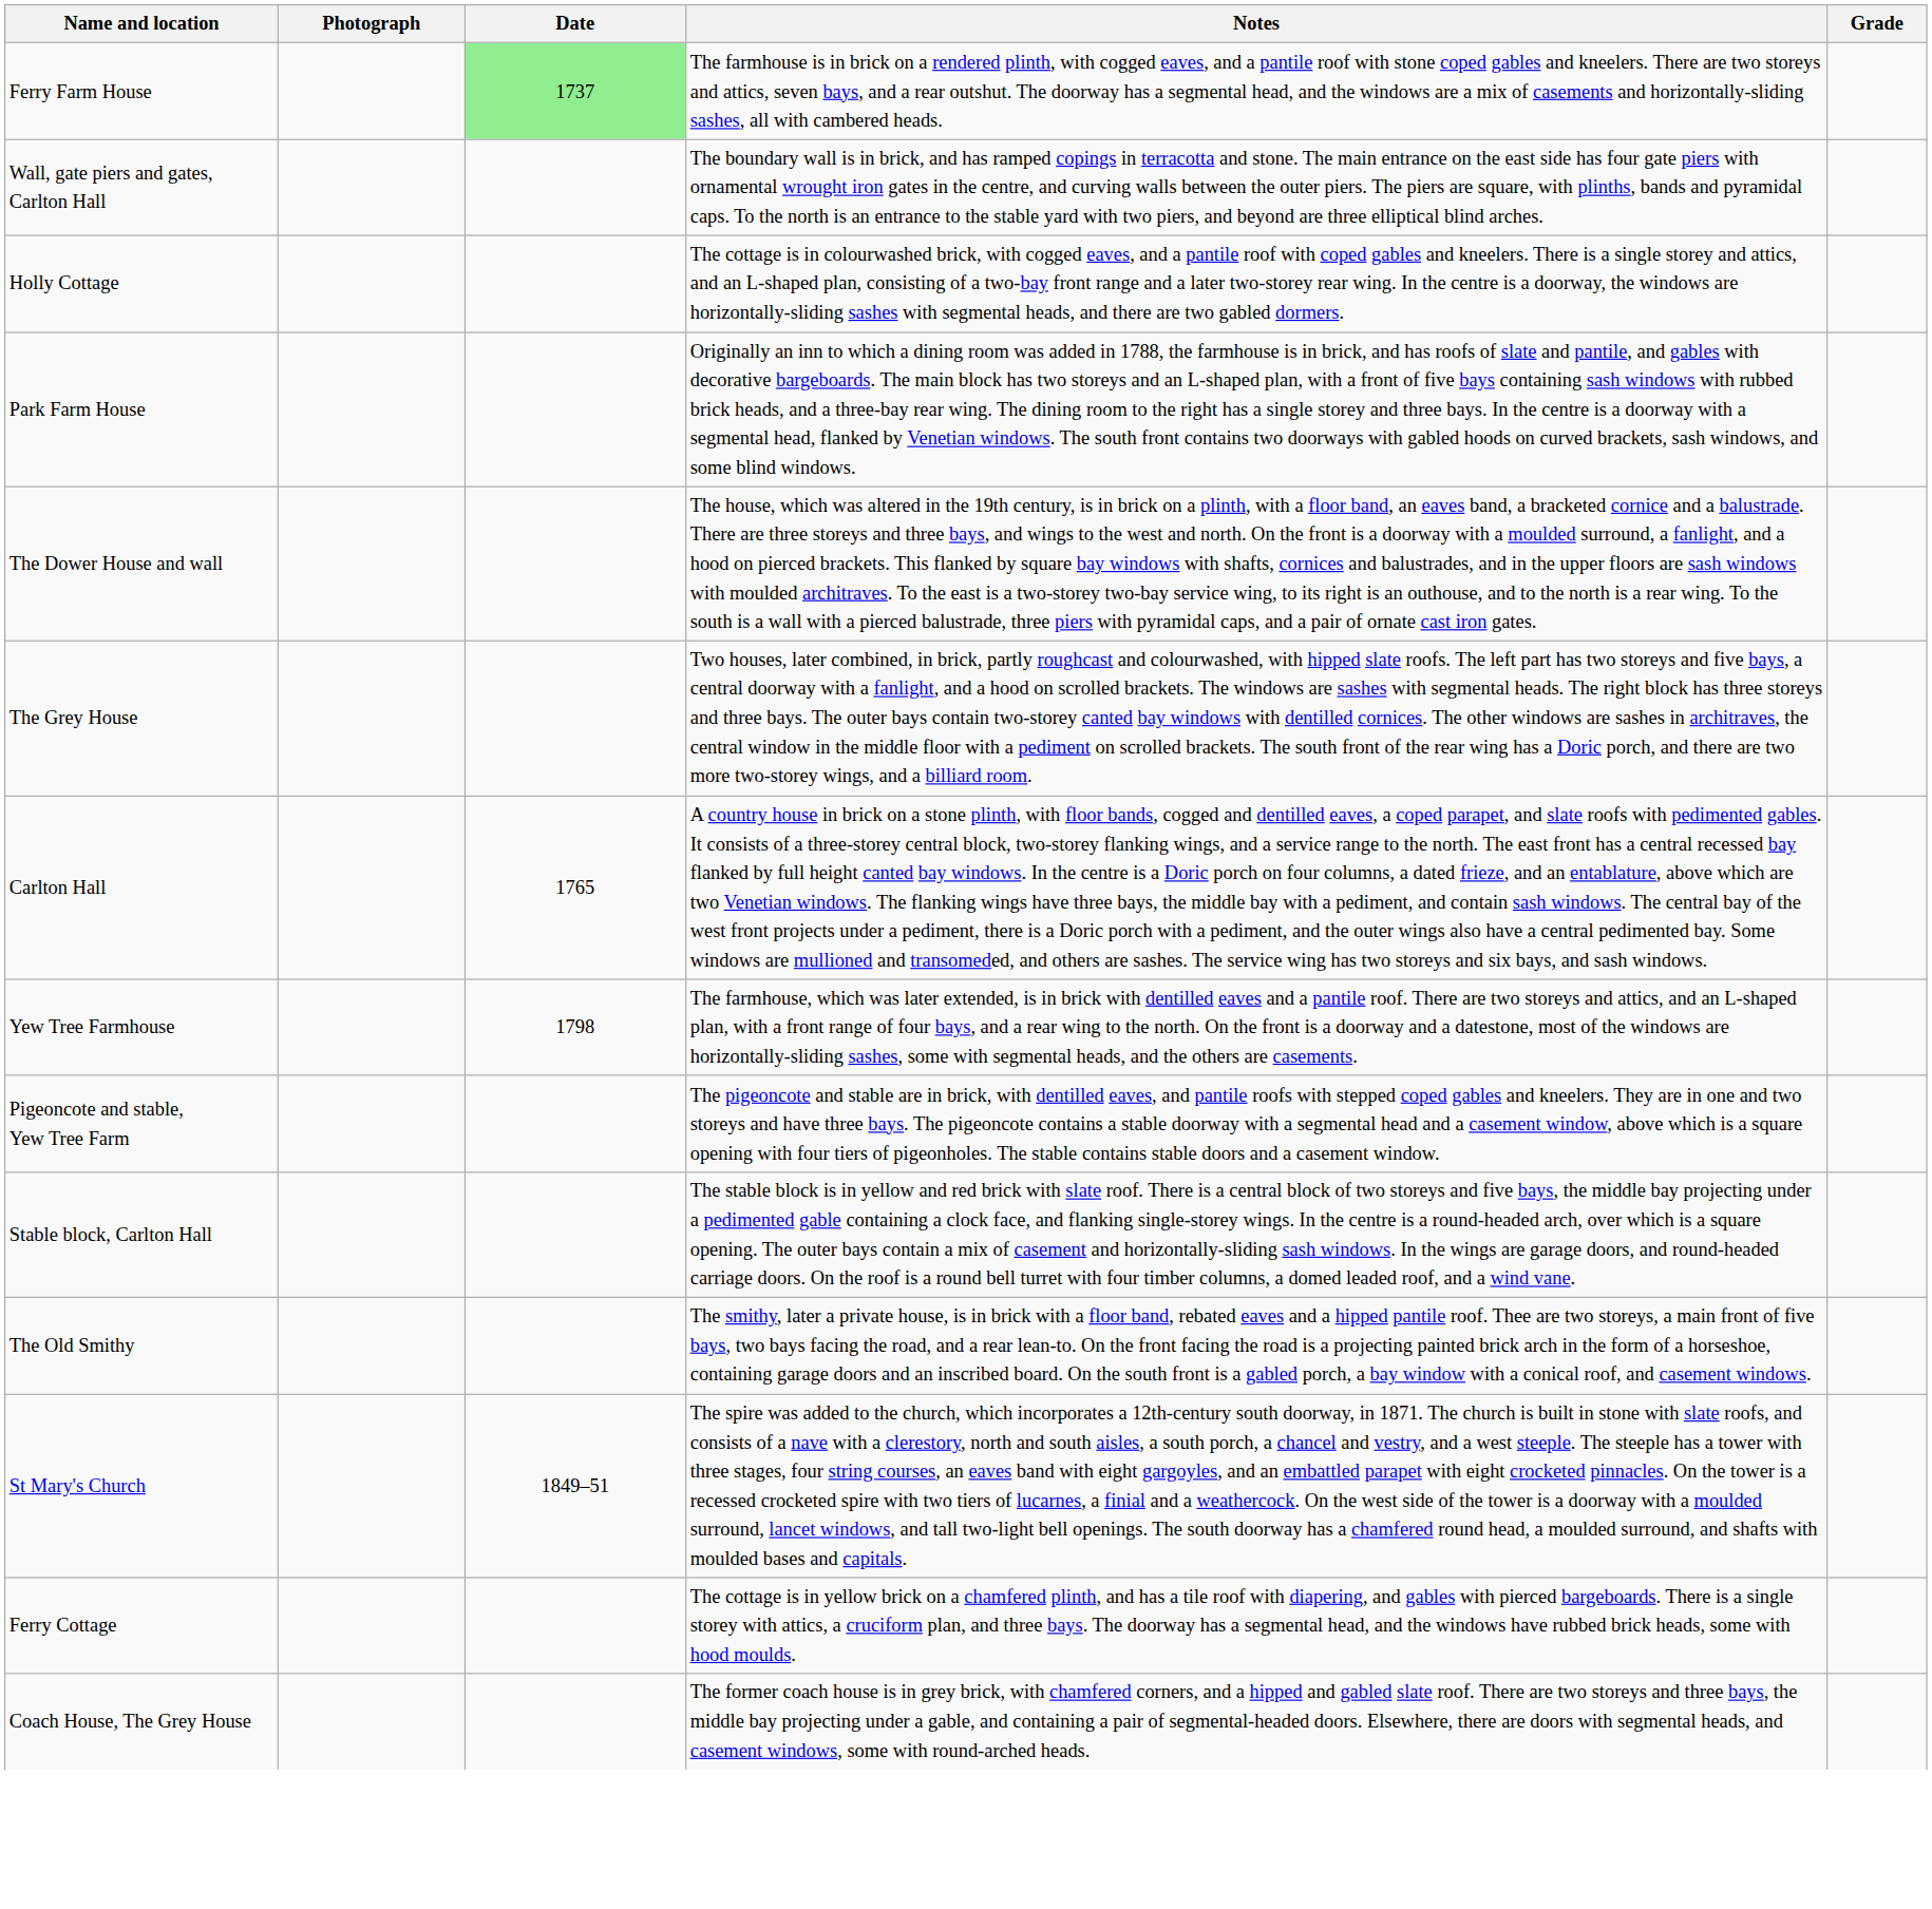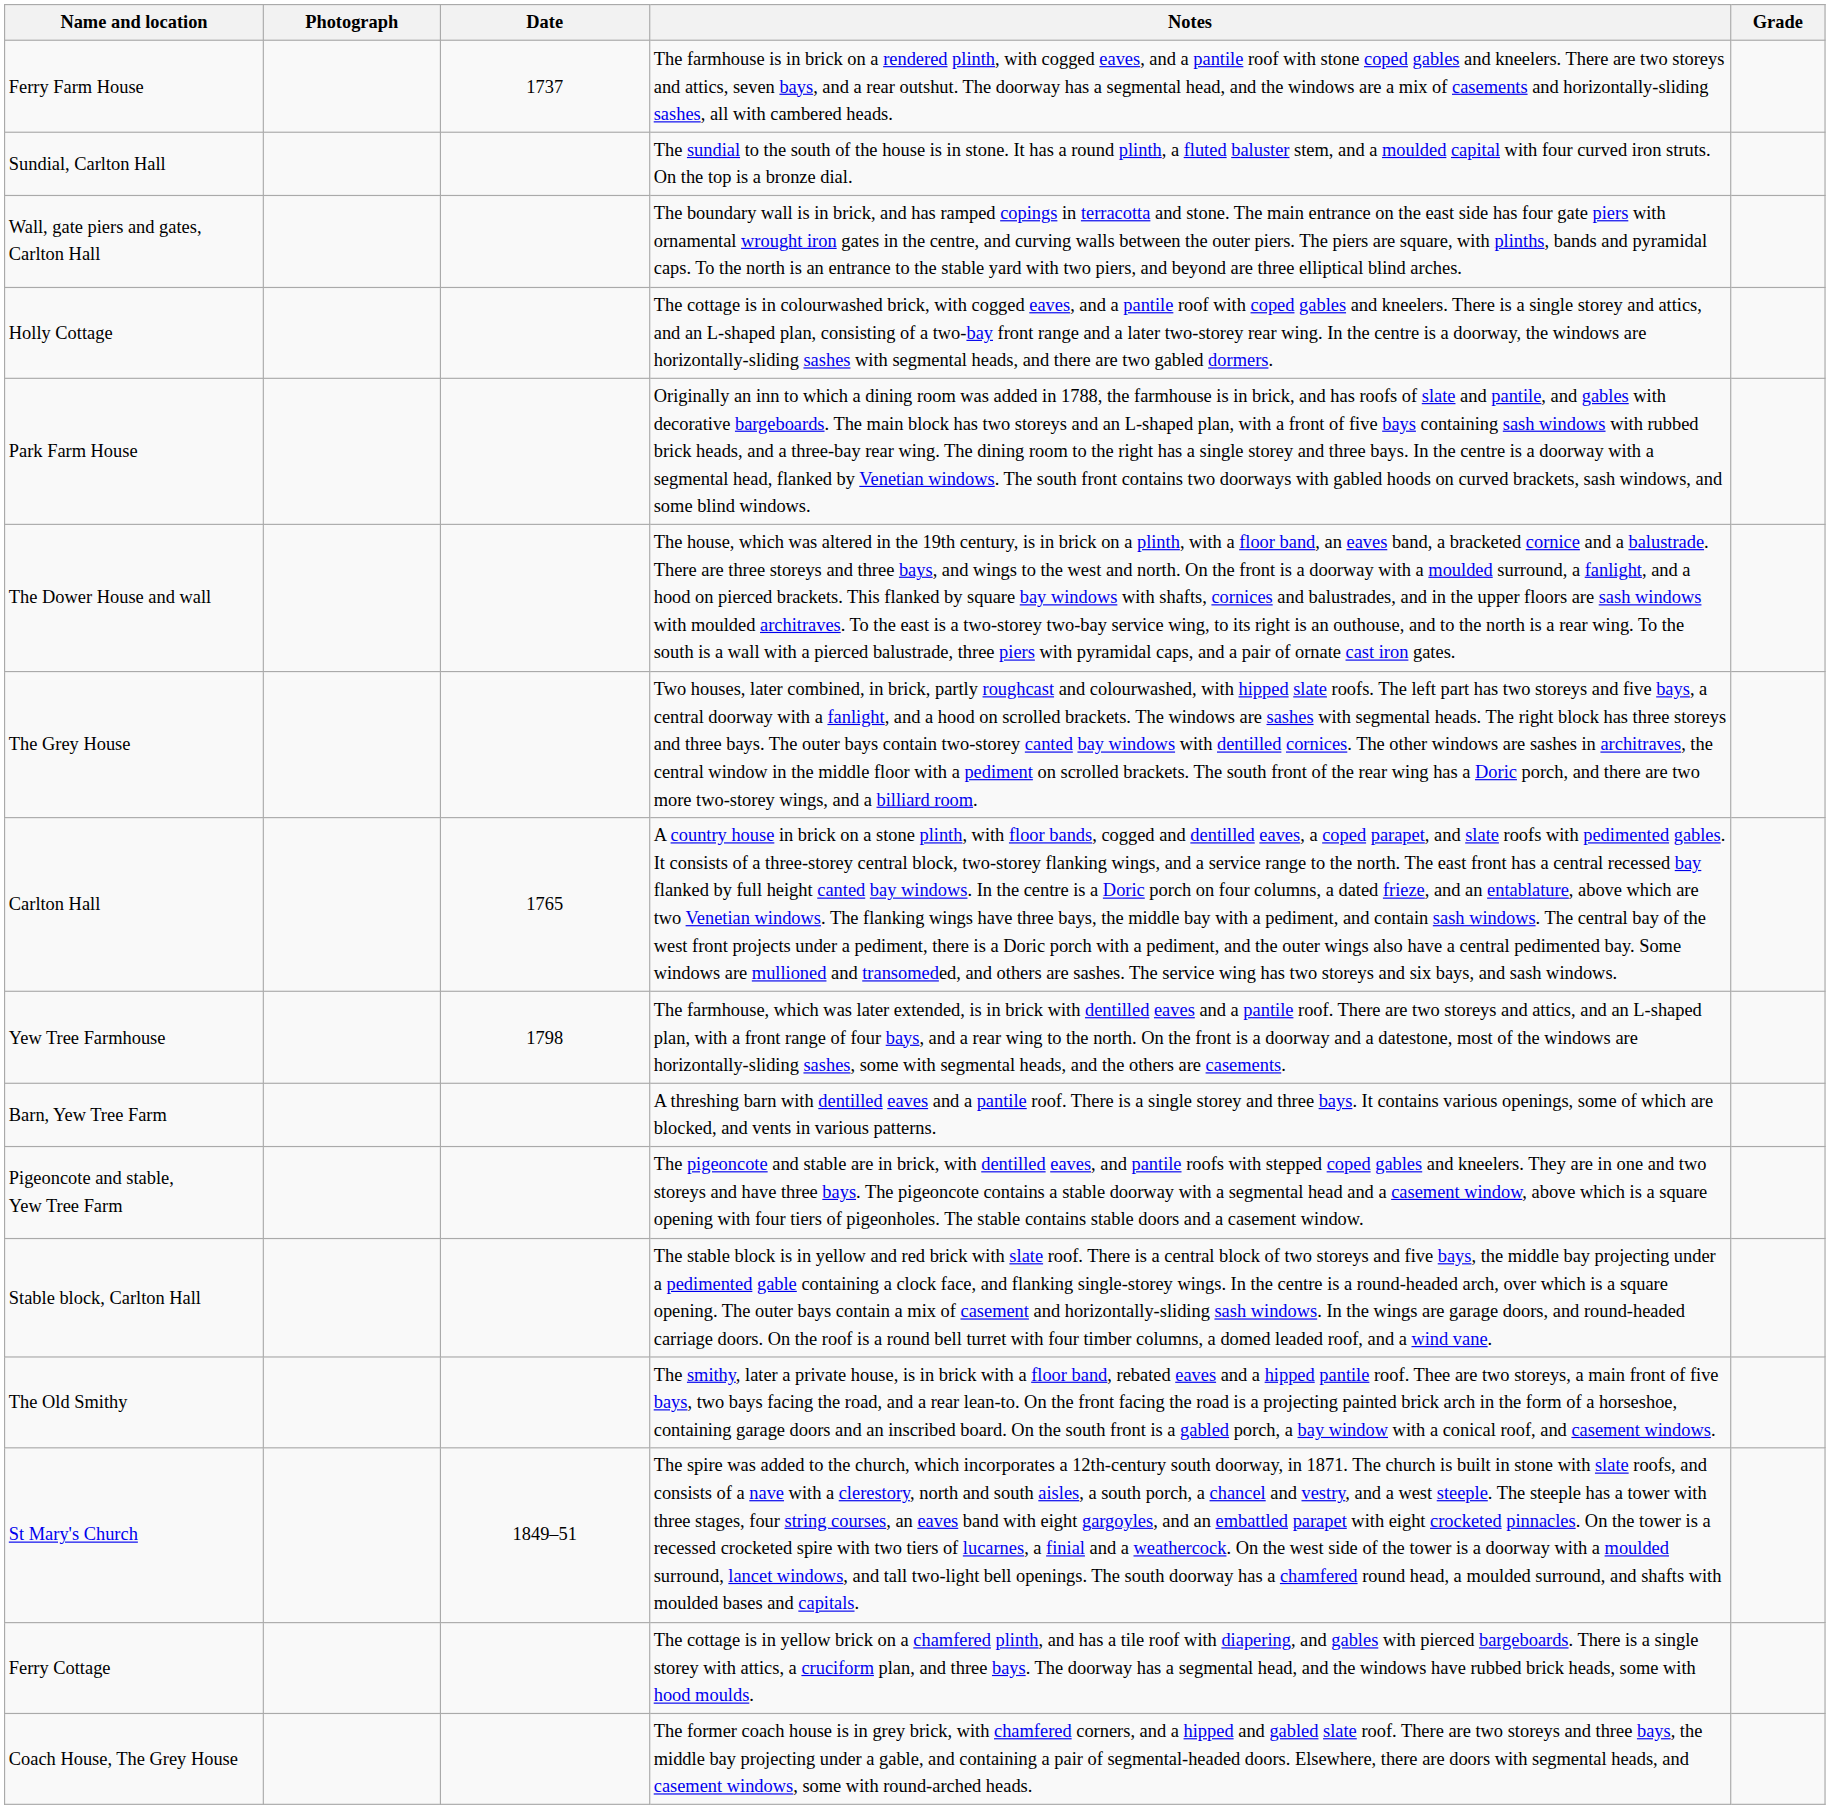 <table class="wikitable sortable plainrowheaders" style="width:100%; border:0px; text-align:left; line-height:150%">
 <tr>
 <th scope="col"  style="width:150px">Name and location</th>
 <th scope="col"  style="width:100px" class="unsortable">Photograph</th>
 <th scope="col"  style="width:120px">Date</th>
 <th scope="col"  style="width:650px" class="unsortable">Notes</th>
 <th scope="col"  style="width:50px">Grade</th>
 </tr>
 <tr>
 <td>Ferry Farm House<br><small></small></td>
 <td></td>
-<td align="center" style="background: lightgreen;">1737</td>
+<td align="center">1737</td>
 <td>The farmhouse is in brick on a <a href='#'>rendered</a> <a href='#'>plinth</a>, with cogged <a href='#'>eaves</a>, and a <a href='#'>pantile</a> roof with stone <a href='#'>coped</a> <a href='#'>gables</a> and kneelers.  There are two storeys and attics, seven <a href='#'>bays</a>, and a rear outshut.  The doorway has a segmental head, and the windows are a mix of <a href='#'>casements</a> and horizontally-sliding <a href='#'>sashes</a>, all with cambered heads.</td>
+<td align="center" ></td>
+</tr>
+<tr>
+<td>Sundial, Carlton Hall<br><small></small></td>
+<td></td>
+<td align="center"></td>
+<td>The <a href='#'>sundial</a> to the south of the house is in stone.  It has a round <a href='#'>plinth</a>, a <a href='#'>fluted</a> <a href='#'>baluster</a> stem, and a <a href='#'>moulded</a> <a href='#'>capital</a> with four curved iron struts.  On the top is a bronze dial.</td>
 <td align="center" ></td>
 </tr>
 <tr>
 <td>Wall, gate piers and gates,<br>Carlton Hall<br><small></small></td>
 <td></td>
 <td align="center"></td>
 <td>The boundary wall is in brick, and has ramped <a href='#'>copings</a> in <a href='#'>terracotta</a> and stone.  The main entrance on the east side has four gate <a href='#'>piers</a> with ornamental <a href='#'>wrought iron</a> gates in the centre, and curving walls between the outer piers.  The piers are square, with <a href='#'>plinths</a>, bands and pyramidal caps.    To the north is an entrance to the stable yard with two piers, and beyond are three elliptical blind arches.</td>
 <td align="center" ></td>
 </tr>
 <tr>
 <td>Holly Cottage<br><small></small></td>
 <td></td>
 <td align="center"></td>
 <td>The cottage is in colourwashed brick, with cogged <a href='#'>eaves</a>, and a <a href='#'>pantile</a> roof with <a href='#'>coped</a> <a href='#'>gables</a> and kneelers.  There is a single storey and attics, and an L-shaped plan, consisting of a two-<a href='#'>bay</a> front range and a later two-storey rear wing.  In the centre is a doorway, the windows are horizontally-sliding <a href='#'>sashes</a> with segmental heads, and there are two gabled <a href='#'>dormers</a>.</td>
 <td align="center" ></td>
 </tr>
 <tr>
 <td>Park Farm House<br><small></small></td>
 <td></td>
 <td align="center"></td>
 <td>Originally an inn to which a dining room was added in 1788, the farmhouse is in brick, and has roofs of <a href='#'>slate</a> and <a href='#'>pantile</a>, and <a href='#'>gables</a> with decorative <a href='#'>bargeboards</a>.  The main block has two storeys and an L-shaped plan, with a front of five <a href='#'>bays</a> containing <a href='#'>sash windows</a> with rubbed brick heads, and a three-bay rear wing.  The dining room to the right has a single storey and three bays.  In the centre is a doorway with a segmental head, flanked by <a href='#'>Venetian windows</a>.  The south front contains two doorways with gabled hoods on curved brackets, sash windows, and some blind windows.</td>
 <td align="center" ></td>
 </tr>
 <tr>
 <td>The Dower House and wall<br><small></small></td>
 <td></td>
 <td align="center"></td>
 <td>The house, which was altered in the 19th century, is in brick on a <a href='#'>plinth</a>, with a <a href='#'>floor band</a>, an <a href='#'>eaves</a> band, a bracketed <a href='#'>cornice</a> and a <a href='#'>balustrade</a>.  There are three storeys and three <a href='#'>bays</a>, and wings to the west and north.  On the front is a doorway with a <a href='#'>moulded</a> surround, a <a href='#'>fanlight</a>, and a hood on pierced brackets.  This flanked by square <a href='#'>bay windows</a> with shafts, <a href='#'>cornices</a> and balustrades, and in the upper floors are <a href='#'>sash windows</a> with moulded <a href='#'>architraves</a>.  To the east is a two-storey two-bay service wing, to its right is an outhouse, and to the north is a rear wing.  To the south is a wall with a pierced balustrade, three <a href='#'>piers</a> with pyramidal caps, and a pair of ornate <a href='#'>cast iron</a> gates.</td>
 <td align="center" ></td>
 </tr>
 <tr>
 <td>The Grey House<br><small></small></td>
 <td></td>
 <td align="center"></td>
 <td>Two houses, later combined, in brick, partly <a href='#'>roughcast</a> and colourwashed, with <a href='#'>hipped</a> <a href='#'>slate</a> roofs.  The left part has two storeys and five <a href='#'>bays</a>, a central doorway with a <a href='#'>fanlight</a>, and a hood on scrolled brackets.  The windows are <a href='#'>sashes</a> with segmental heads.  The right block has three storeys and three bays.  The outer bays contain two-storey <a href='#'>canted</a> <a href='#'>bay windows</a> with <a href='#'>dentilled</a> <a href='#'>cornices</a>.  The other windows are sashes in <a href='#'>architraves</a>, the central window in the middle floor with a <a href='#'>pediment</a> on scrolled brackets.  The south front of the rear wing has a <a href='#'>Doric</a> porch, and there are two more two-storey wings, and a <a href='#'>billiard room</a>.</td>
 <td align="center" ></td>
 </tr>
 <tr>
 <td>Carlton Hall<br><small></small></td>
 <td></td>
 <td align="center">1765</td>
 <td>A <a href='#'>country house</a> in brick on a stone <a href='#'>plinth</a>, with <a href='#'>floor bands</a>, cogged and <a href='#'>dentilled</a> <a href='#'>eaves</a>, a <a href='#'>coped</a> <a href='#'>parapet</a>, and <a href='#'>slate</a> roofs with <a href='#'>pedimented</a> <a href='#'>gables</a>.  It consists of a three-storey central block, two-storey flanking wings, and a service range to the north.  The east front has a central recessed <a href='#'>bay</a> flanked by full height <a href='#'>canted</a> <a href='#'>bay windows</a>.  In the centre is a <a href='#'>Doric</a> porch on four columns, a dated <a href='#'>frieze</a>, and an <a href='#'>entablature</a>, above which are two <a href='#'>Venetian windows</a>.  The flanking wings have three bays, the middle bay with a pediment, and contain <a href='#'>sash windows</a>.  The central bay of the west front projects under a pediment, there is a Doric porch with a pediment, and the outer wings also have a central pedimented bay.  Some windows are <a href='#'>mullioned</a> and <a href='#'>transomed</a>ed, and others are sashes.  The service wing has two storeys and six bays, and sash windows.</td>
 <td align="center" ></td>
 </tr>
 <tr>
 <td>Yew Tree Farmhouse<br><small></small></td>
 <td></td>
 <td align="center">1798</td>
 <td>The farmhouse, which was later extended, is in brick with <a href='#'>dentilled</a> <a href='#'>eaves</a> and a <a href='#'>pantile</a> roof.  There are two storeys and attics, and an L-shaped plan, with a front range of four <a href='#'>bays</a>, and a rear wing  to the north.  On the front is a doorway and a datestone, most of the windows are horizontally-sliding <a href='#'>sashes</a>, some with segmental heads, and the others are <a href='#'>casements</a>.</td>
 <td align="center" ></td>
 </tr>
 <tr>
+<td>Barn, Yew Tree Farm<br><small></small></td>
+<td></td>
+<td align="center"></td>
+<td>A threshing barn with <a href='#'>dentilled</a> <a href='#'>eaves</a> and a <a href='#'>pantile</a> roof.  There is a single storey and three <a href='#'>bays</a>.  It contains various openings, some of which are blocked, and vents in various patterns.</td>
+<td align="center" ></td>
+</tr>
+<tr>
 <td>Pigeoncote and stable,<br>Yew Tree Farm<br><small></small></td>
 <td></td>
 <td align="center"></td>
 <td>The <a href='#'>pigeoncote</a> and stable are in brick, with <a href='#'>dentilled</a> <a href='#'>eaves</a>, and <a href='#'>pantile</a> roofs with stepped <a href='#'>coped</a> <a href='#'>gables</a> and kneelers.  They are in one and two storeys and have three <a href='#'>bays</a>.  The pigeoncote contains a stable doorway with a segmental head and a <a href='#'>casement window</a>, above which is a square opening with four tiers of pigeonholes.  The stable contains stable doors and a casement window.</td>
 <td align="center" ></td>
 </tr>
 <tr>
 <td>Stable block, Carlton Hall<br><small></small></td>
 <td></td>
 <td align="center"></td>
 <td>The stable block is in yellow and red brick with <a href='#'>slate</a> roof.  There is a central block of two storeys and five <a href='#'>bays</a>, the middle bay projecting under a <a href='#'>pedimented</a> <a href='#'>gable</a> containing a clock face, and flanking single-storey wings.  In the centre is a round-headed arch, over which is a square opening.  The outer bays contain a mix of <a href='#'>casement</a> and horizontally-sliding <a href='#'>sash windows</a>.  In the wings are garage doors, and round-headed carriage doors.  On the roof is a round bell turret with four timber columns, a domed leaded roof, and a <a href='#'>wind vane</a>.</td>
 <td align="center" ></td>
 </tr>
 <tr>
 <td>The Old Smithy<br><small></small></td>
 <td></td>
 <td align="center"></td>
 <td>The <a href='#'>smithy</a>, later a private house, is in brick with a <a href='#'>floor band</a>, rebated <a href='#'>eaves</a> and a <a href='#'>hipped</a> <a href='#'>pantile</a> roof.  Thee are two storeys, a main front of five <a href='#'>bays</a>, two bays facing the road, and a rear lean-to.  On the front facing the road is a projecting painted brick arch in the form of a horseshoe, containing garage doors and an inscribed board.  On the south front is a <a href='#'>gabled</a> porch, a <a href='#'>bay window</a> with a conical roof, and <a href='#'>casement windows</a>.</td>
 <td align="center" ></td>
 </tr>
 <tr>
 <td><a href='#'>St Mary's Church</a><br><small></small></td>
 <td></td>
 <td align="center">1849–51</td>
 <td>The spire was added to the church, which incorporates a 12th-century south doorway, in 1871.  The church is built in stone with <a href='#'>slate</a> roofs, and consists of a <a href='#'>nave</a> with a <a href='#'>clerestory</a>, north and south <a href='#'>aisles</a>, a south porch, a <a href='#'>chancel</a> and <a href='#'>vestry</a>, and a west <a href='#'>steeple</a>.  The steeple has a tower with three stages, four <a href='#'>string courses</a>, an <a href='#'>eaves</a> band with eight <a href='#'>gargoyles</a>, and an <a href='#'>embattled</a> <a href='#'>parapet</a> with eight <a href='#'>crocketed</a> <a href='#'>pinnacles</a>.  On the tower is a recessed crocketed spire with two tiers of <a href='#'>lucarnes</a>, a <a href='#'>finial</a> and a <a href='#'>weathercock</a>.  On the west side of the tower is a doorway with a <a href='#'>moulded</a> surround, <a href='#'>lancet windows</a>, and tall two-light bell openings.  The south doorway has a <a href='#'>chamfered</a> round head, a moulded surround, and shafts with moulded bases and <a href='#'>capitals</a>.</td>
 <td align="center" ></td>
 </tr>
 <tr>
 <td>Ferry Cottage<br><small></small></td>
 <td></td>
 <td align="center"></td>
 <td>The cottage is in yellow brick on a <a href='#'>chamfered</a> <a href='#'>plinth</a>, and has a tile roof with <a href='#'>diapering</a>, and <a href='#'>gables</a> with pierced <a href='#'>bargeboards</a>.  There is a single storey with attics, a <a href='#'>cruciform</a> plan, and three <a href='#'>bays</a>.  The doorway has a segmental head, and the windows have rubbed brick heads, some with <a href='#'>hood moulds</a>.</td>
 <td align="center" ></td>
 </tr>
 <tr>
 <td>Coach House, The Grey House<br><small></small></td>
 <td></td>
 <td align="center"></td>
 <td>The former coach house is in grey brick, with <a href='#'>chamfered</a> corners, and a <a href='#'>hipped</a> and <a href='#'>gabled</a> <a href='#'>slate</a> roof.  There are two storeys and three <a href='#'>bays</a>, the middle bay projecting under a gable, and containing a pair of segmental-headed doors.  Elsewhere, there are doors with segmental heads, and <a href='#'>casement windows</a>, some with round-arched heads.</td>
 <td align="center" ></td>
 </tr>
 <tr>
 </tr>
 </table>
